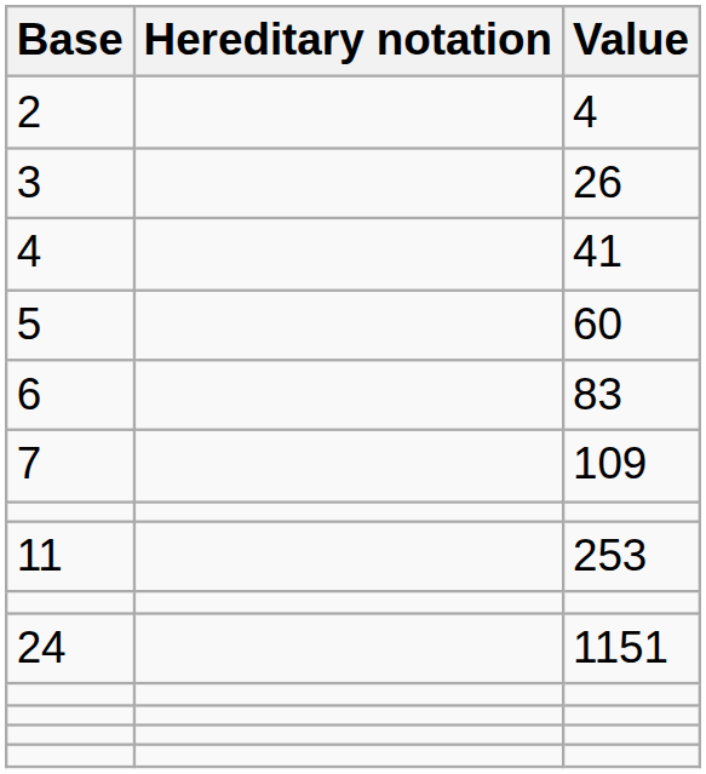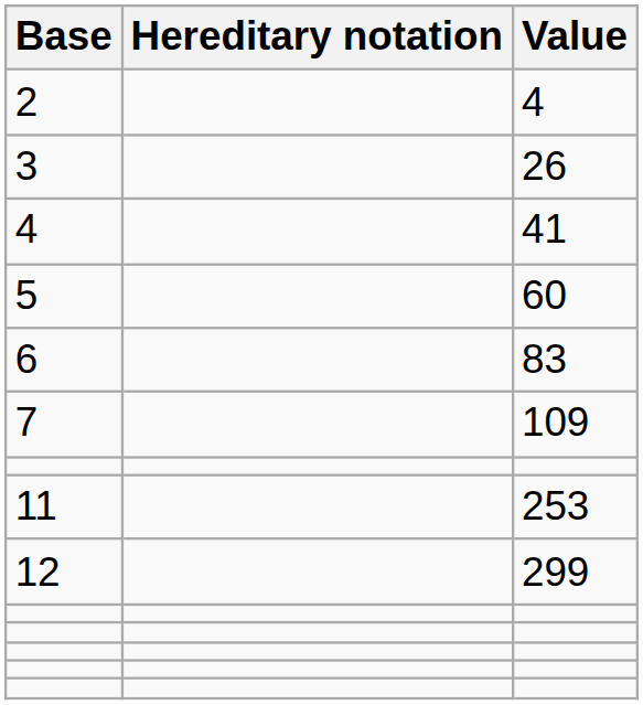 <table class="wikitable" border="1">
 <tr>
 <th>Base</th>
 <th>Hereditary notation</th>
 <th>Value</th>
 </tr>
 <tr>
 <td>2</td>
 <td></td>
 <td>4</td>
 </tr>
 <tr>
 <td>3</td>
 <td></td>
 <td>26</td>
 </tr>
 <tr>
 <td>4</td>
 <td></td>
 <td>41</td>
 </tr>
 <tr>
 <td>5</td>
 <td></td>
 <td>60</td>
 </tr>
 <tr>
 <td>6</td>
 <td></td>
 <td>83</td>
 </tr>
 <tr>
 <td>7</td>
 <td></td>
 <td>109</td>
 </tr>
 <tr align=center>
 <td></td>
 <td></td>
 <td></td>
 </tr>
 <tr>
 <td>11</td>
 <td></td>
 <td>253</td>
 </tr>
+<tr>
+<td>12</td>
+<td></td>
+<td>299</td>
+</tr>
 <tr align=center>
 <td></td>
 <td></td>
 <td></td>
-</tr>
-<tr>
-<td>24</td>
-<td></td>
-<td>1151</td>
 </tr>
 <tr align=center>
 <td></td>
 <td></td>
 <td></td>
 </tr>
 <tr>
 <td></td>
 <td></td>
 <td></td>
 </tr>
 <tr>
 <td></td>
 <td></td>
 <td></td>
 </tr>
 <tr align=center>
 <td></td>
 <td></td>
 <td></td>
 </tr>
 </table>
